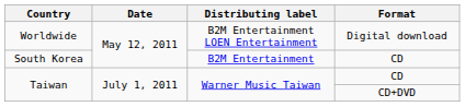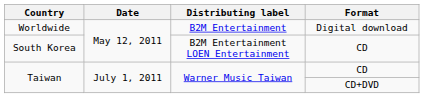 <table class="wikitable" style="text-align:center; width:45%">
 <tr>
 <th>Country</th>
 <th>Date</th>
 <th>Distributing label</th>
 <th>Format</th>
 </tr>
 <tr>
 <td>Worldwide</td>
 <td rowspan=2>May 12, 2011</td>
-<td>B2M Entertainment<br><a href='#'>LOEN Entertainment</a></td>
+<td><a href='#'>B2M Entertainment</a></td>
 <td>Digital download</td>
 </tr>
 <tr>
 <td>South Korea</td>
-<td><a href='#'>B2M Entertainment</a></td>
+<td>B2M Entertainment<br><a href='#'>LOEN Entertainment</a></td>
 <td>CD</td>
 </tr>
 <tr>
 <td rowspan=2>Taiwan</td>
 <td rowspan=2>July 1, 2011</td>
 <td rowspan=2><a href='#'>Warner Music Taiwan</a></td>
 <td>CD</td>
 </tr>
 <tr>
 <td>CD+DVD</td>
 </tr>
 </table>
